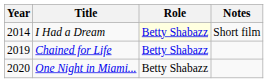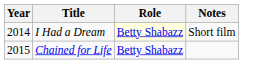 <table class="wikitable sortable">
 <tr>
 <th>Year</th>
 <th>Title</th>
 <th>Role</th>
 <th>Notes</th>
 </tr>
 <tr>
 <td>2014</td>
 <td><em>I Had a Dream</em></td>
 <td style="background: lightyellow;"><a href='#'>Betty Shabazz</a></td>
 <td>Short film</td>
 </tr>
 <tr>
-<td>2019</td>
+<td>2015</td>
 <td><em><a href='#'>Chained for Life</a></em></td>
 <td><a href='#'>Betty Shabazz</a></td>
 <td></td>
 </tr>
-<tr>
-<td>2020</td>
-<td><em><a href='#'>One Night in Miami...</a></em></td>
-<td>Betty Shabazz</td>
-<td></td>
-</tr>
 </table>
